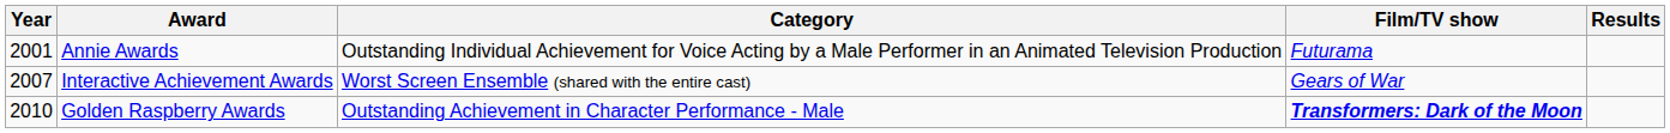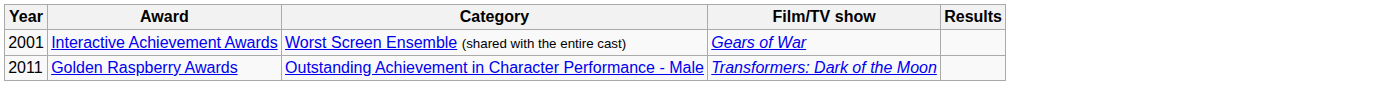 <table class="wikitable sortable">
 <tr>
 <th>Year</th>
 <th>Award</th>
 <th>Category</th>
 <th>Film/TV show</th>
 <th>Results</th>
 </tr>
 <tr>
 <td>2001</td>
-<td><a href='#'>Annie Awards</a></td>
-<td>Outstanding Individual Achievement for Voice Acting by a Male Performer in an Animated Television Production</td>
-<td><em><a href='#'>Futurama</a></em></td>
-<td></td>
-</tr>
-<tr>
-<td>2007</td>
 <td><a href='#'>Interactive Achievement Awards</a></td>
 <td><a href='#'>Worst Screen Ensemble</a> <small>(shared with the entire cast)</small></td>
 <td><em><a href='#'>Gears of War</a></em></td>
 <td></td>
 </tr>
 <tr>
-<td>2010</td>
+<td>2011</td>
 <td><a href='#'>Golden Raspberry Awards</a></td>
 <td><a href='#'>Outstanding Achievement in Character Performance - Male</a></td>
-<td><strong><em><a href='#'>Transformers: Dark of the Moon</a></em></strong></td>
+<td><em><a href='#'>Transformers: Dark of the Moon</a></em></td>
 <td></td>
 </tr>
 </table>
